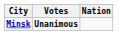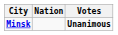 <table class="wikitable">
 <tr>
 <th>City</th>
+<th>Nation</th>
 <th>Votes</th>
-<th>Nation</th>
 </tr>
 <tr>
 <td><strong><a href='#'>Minsk</a></strong></td>
+<td><strong></strong></td>
 <td align=center><strong>Unanimous</strong></td>
-<td><strong></strong></td>
 </tr>
 </table>
